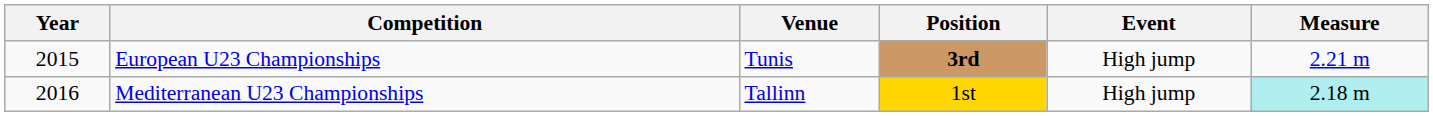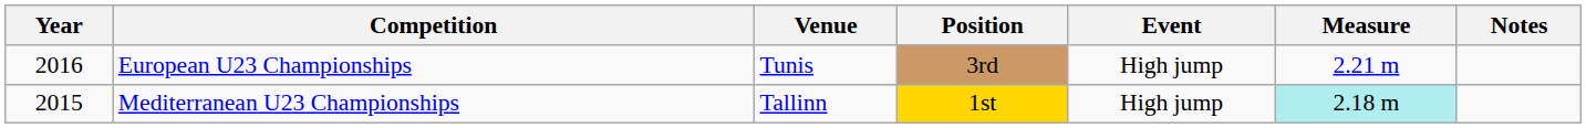 <table class="wikitable" width=60% style="font-size:90%; text-align:center;">
 <tr>
 <th>Year</th>
 <th>Competition</th>
 <th>Venue</th>
 <th>Position</th>
 <th>Event</th>
 <th>Measure</th>
+<th>Notes</th>
+</tr>
+<tr>
+<td>2016</td>
+<td align=left><a href='#'>European U23 Championships</a></td>
+<td align=left> <a href='#'>Tunis</a></td>
+<td bgcolor=cc9966>3rd</td>
+<td>High jump</td>
+<td><a href='#'>2.21 m</a></td>
+<td></td>
 </tr>
 <tr>
 <td>2015</td>
-<td align=left><a href='#'>European U23 Championships</a></td>
-<td align=left> <a href='#'>Tunis</a></td>
-<td bgcolor=cc9966><strong>3rd</strong></td>
-<td>High jump</td>
-<td><a href='#'>2.21 m</a></td>
-</tr>
-<tr>
-<td>2016</td>
 <td align=left><a href='#'>Mediterranean U23 Championships</a></td>
 <td align=left> <a href='#'>Tallinn</a></td>
 <td bgcolor=gold>1st</td>
 <td>High jump</td>
 <td style="background: paleturquoise;">2.18 m</td>
+<td></td>
 </tr>
 </table>
